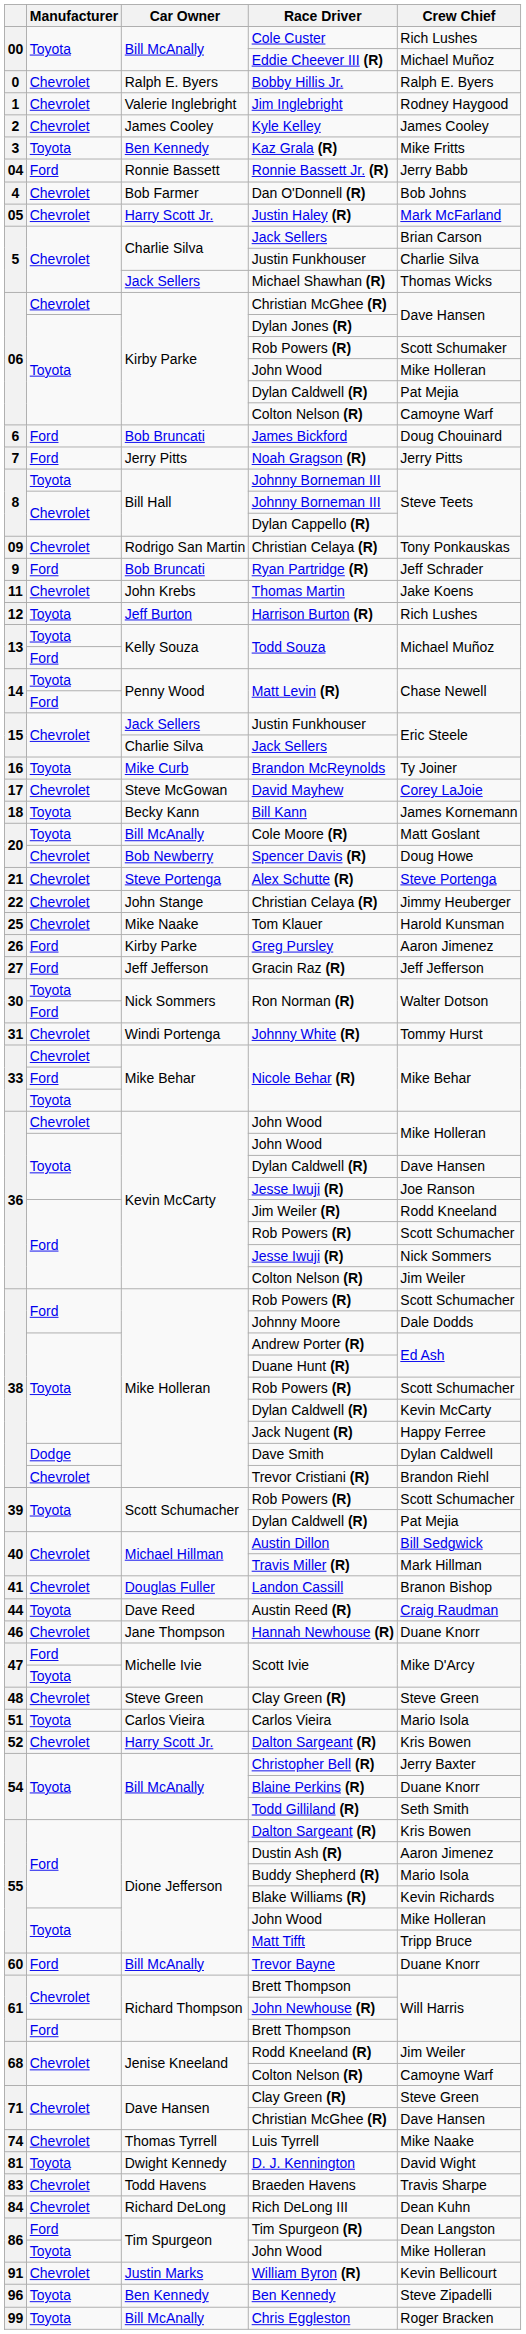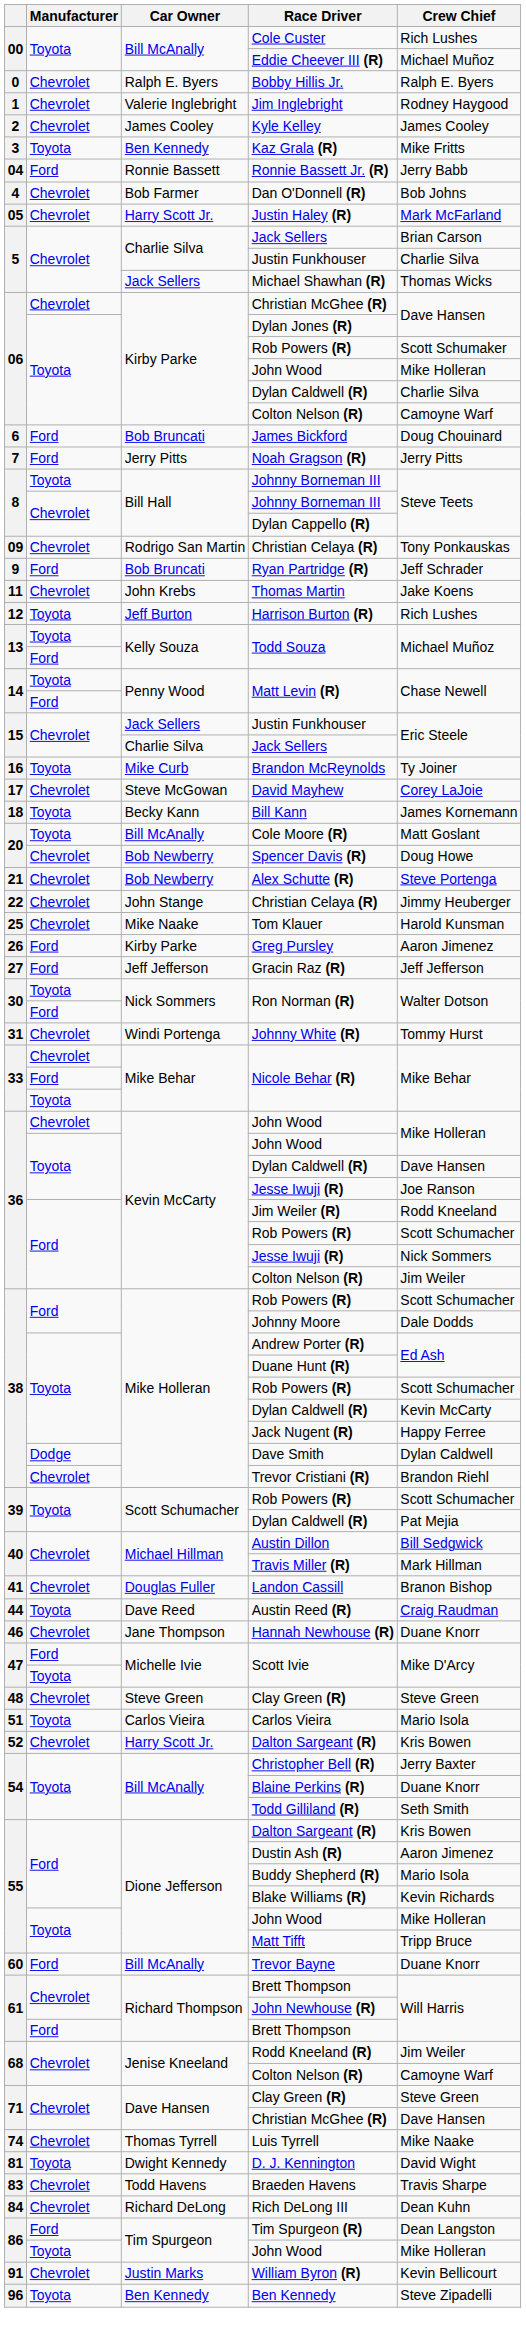 <table class="wikitable" style="font-size: 95%;">
 <tr>
 <th></th>
 <th>Manufacturer</th>
 <th>Car Owner</th>
 <th>Race Driver</th>
 <th>Crew Chief</th>
 </tr>
 <tr>
 <th rowspan=2>00</th>
 <td rowspan=2><a href='#'>Toyota</a></td>
 <td rowspan=2><a href='#'>Bill McAnally</a></td>
 <td><a href='#'>Cole Custer</a> <small></small></td>
 <td>Rich Lushes</td>
 </tr>
 <tr>
 <td><a href='#'>Eddie Cheever III</a> <strong>(R)</strong> <small></small></td>
 <td>Michael Muñoz</td>
 </tr>
 <tr>
 <th>0</th>
 <td><a href='#'>Chevrolet</a></td>
 <td>Ralph E. Byers</td>
 <td><a href='#'>Bobby Hillis Jr.</a> <small></small></td>
 <td>Ralph E. Byers</td>
 </tr>
 <tr>
 <th>1</th>
 <td><a href='#'>Chevrolet</a></td>
 <td>Valerie Inglebright</td>
 <td><a href='#'>Jim Inglebright</a> <small></small></td>
 <td>Rodney Haygood</td>
 </tr>
 <tr>
 <th>2</th>
 <td><a href='#'>Chevrolet</a></td>
 <td>James Cooley</td>
 <td><a href='#'>Kyle Kelley</a> <small></small></td>
 <td>James Cooley</td>
 </tr>
 <tr>
 <th>3</th>
 <td><a href='#'>Toyota</a></td>
 <td><a href='#'>Ben Kennedy</a></td>
 <td><a href='#'>Kaz Grala</a> <strong>(R)</strong> <small></small></td>
 <td>Mike Fritts</td>
 </tr>
 <tr>
 <th>04</th>
 <td><a href='#'>Ford</a></td>
 <td>Ronnie Bassett</td>
 <td><a href='#'>Ronnie Bassett Jr.</a> <strong>(R)</strong> <small></small></td>
 <td>Jerry Babb</td>
 </tr>
 <tr>
 <th>4</th>
 <td><a href='#'>Chevrolet</a></td>
 <td>Bob Farmer</td>
 <td>Dan O'Donnell <strong>(R)</strong> <small></small></td>
 <td>Bob Johns</td>
 </tr>
 <tr>
 <th>05</th>
 <td><a href='#'>Chevrolet</a></td>
 <td><a href='#'>Harry Scott Jr.</a></td>
 <td><a href='#'>Justin Haley</a> <strong>(R)</strong> <small></small></td>
 <td><a href='#'>Mark McFarland</a></td>
 </tr>
 <tr>
 <th rowspan=3>5</th>
 <td rowspan=3><a href='#'>Chevrolet</a></td>
 <td rowspan=2>Charlie Silva</td>
 <td><a href='#'>Jack Sellers</a> <small></small></td>
 <td>Brian Carson</td>
 </tr>
 <tr>
 <td>Justin Funkhouser <small></small></td>
 <td>Charlie Silva</td>
 </tr>
 <tr>
 <td><a href='#'>Jack Sellers</a></td>
 <td>Michael Shawhan <strong>(R)</strong> <small></small></td>
 <td>Thomas Wicks</td>
 </tr>
 <tr>
 <th rowspan=6>06</th>
 <td><a href='#'>Chevrolet</a> <small></small></td>
 <td rowspan=6>Kirby Parke</td>
 <td>Christian McGhee <strong>(R)</strong> <small></small></td>
 <td rowspan=2>Dave Hansen</td>
 </tr>
 <tr>
 <td rowspan=5><a href='#'>Toyota</a> <small></small></td>
 <td>Dylan Jones <strong>(R)</strong> <small></small></td>
 </tr>
 <tr>
 <td>Rob Powers <strong>(R)</strong> <small></small></td>
 <td>Scott Schumaker</td>
 </tr>
 <tr>
 <td>John Wood <small></small></td>
 <td>Mike Holleran</td>
 </tr>
 <tr>
 <td>Dylan Caldwell <strong>(R)</strong> <small></small></td>
-<td>Pat Mejia</td>
+<td>Charlie Silva</td>
 </tr>
 <tr>
 <td>Colton Nelson <strong>(R)</strong> <small></small></td>
 <td>Camoyne Warf</td>
 </tr>
 <tr>
 <th>6</th>
 <td><a href='#'>Ford</a></td>
 <td><a href='#'>Bob Bruncati</a></td>
 <td><a href='#'>James Bickford</a></td>
 <td>Doug Chouinard</td>
 </tr>
 <tr>
 <th>7</th>
 <td><a href='#'>Ford</a></td>
 <td>Jerry Pitts</td>
 <td><a href='#'>Noah Gragson</a> <strong>(R)</strong></td>
 <td>Jerry Pitts</td>
 </tr>
 <tr>
 <th rowspan=3>8</th>
 <td><a href='#'>Toyota</a> <small></small></td>
 <td rowspan=3>Bill Hall</td>
 <td><a href='#'>Johnny Borneman III</a> <small></small></td>
 <td rowspan=3>Steve Teets</td>
 </tr>
 <tr>
 <td rowspan=2><a href='#'>Chevrolet</a> <small></small></td>
 <td><a href='#'>Johnny Borneman III</a> <small></small></td>
 </tr>
 <tr>
 <td>Dylan Cappello <strong>(R)</strong> <small></small></td>
 </tr>
 <tr>
 <th>09</th>
 <td><a href='#'>Chevrolet</a></td>
 <td>Rodrigo San Martin</td>
 <td>Christian Celaya <strong>(R)</strong> <small></small></td>
 <td>Tony Ponkauskas</td>
 </tr>
 <tr>
 <th>9</th>
 <td><a href='#'>Ford</a></td>
 <td><a href='#'>Bob Bruncati</a></td>
 <td><a href='#'>Ryan Partridge</a> <strong>(R)</strong></td>
 <td>Jeff Schrader</td>
 </tr>
 <tr>
 <th>11</th>
 <td><a href='#'>Chevrolet</a></td>
 <td>John Krebs</td>
 <td><a href='#'>Thomas Martin</a> <small></small></td>
 <td>Jake Koens</td>
 </tr>
 <tr>
 <th>12</th>
 <td><a href='#'>Toyota</a></td>
 <td><a href='#'>Jeff Burton</a></td>
 <td><a href='#'>Harrison Burton</a> <strong>(R)</strong> <small></small></td>
 <td>Rich Lushes</td>
 </tr>
 <tr>
 <th rowspan=2>13</th>
 <td><a href='#'>Toyota</a> <small></small></td>
 <td rowspan=2>Kelly Souza</td>
 <td rowspan=2><a href='#'>Todd Souza</a> <small></small></td>
 <td rowspan=2>Michael Muñoz</td>
 </tr>
 <tr>
 <td><a href='#'>Ford</a> <small></small></td>
 </tr>
 <tr>
 <th rowspan=2>14</th>
 <td><a href='#'>Toyota</a> <small></small></td>
 <td rowspan=2>Penny Wood</td>
 <td rowspan=2><a href='#'>Matt Levin</a> <strong>(R)</strong></td>
 <td rowspan=2>Chase Newell</td>
 </tr>
 <tr>
 <td><a href='#'>Ford</a> <small></small></td>
 </tr>
 <tr>
 <th rowspan=2>15</th>
 <td rowspan=2><a href='#'>Chevrolet</a></td>
 <td><a href='#'>Jack Sellers</a></td>
 <td>Justin Funkhouser <small></small></td>
 <td rowspan=2>Eric Steele</td>
 </tr>
 <tr>
 <td>Charlie Silva</td>
 <td><a href='#'>Jack Sellers</a> <small></small></td>
 </tr>
 <tr>
 <th>16</th>
 <td><a href='#'>Toyota</a></td>
 <td><a href='#'>Mike Curb</a></td>
 <td><a href='#'>Brandon McReynolds</a></td>
 <td>Ty Joiner</td>
 </tr>
 <tr>
 <th>17</th>
 <td><a href='#'>Chevrolet</a></td>
 <td>Steve McGowan</td>
 <td><a href='#'>David Mayhew</a></td>
 <td><a href='#'>Corey LaJoie</a></td>
 </tr>
 <tr>
 <th>18</th>
 <td><a href='#'>Toyota</a></td>
 <td>Becky Kann</td>
 <td><a href='#'>Bill Kann</a> <small></small></td>
 <td>James Kornemann</td>
 </tr>
 <tr>
 <th rowspan=2>20</th>
 <td><a href='#'>Toyota</a> <small></small></td>
 <td><a href='#'>Bill McAnally</a></td>
 <td>Cole Moore <strong>(R)</strong> <small></small></td>
 <td>Matt Goslant</td>
 </tr>
 <tr>
 <td><a href='#'>Chevrolet</a> <small></small></td>
 <td><a href='#'>Bob Newberry</a></td>
 <td><a href='#'>Spencer Davis</a> <strong>(R)</strong> <small></small></td>
 <td>Doug Howe</td>
 </tr>
 <tr>
 <th>21</th>
 <td><a href='#'>Chevrolet</a></td>
-<td><a href='#'>Steve Portenga</a></td>
+<td><a href='#'>Bob Newberry</a></td>
 <td><a href='#'>Alex Schutte</a> <strong>(R)</strong></td>
 <td><a href='#'>Steve Portenga</a></td>
 </tr>
 <tr>
 <th>22</th>
 <td><a href='#'>Chevrolet</a></td>
 <td>John Stange</td>
 <td>Christian Celaya <strong>(R)</strong> <small></small></td>
 <td>Jimmy Heuberger</td>
 </tr>
 <tr>
 <th>25</th>
 <td><a href='#'>Chevrolet</a></td>
 <td>Mike Naake</td>
 <td>Tom Klauer <small></small></td>
 <td>Harold Kunsman</td>
 </tr>
 <tr>
 <th>26</th>
 <td><a href='#'>Ford</a></td>
 <td>Kirby Parke</td>
 <td><a href='#'>Greg Pursley</a> <small></small></td>
 <td>Aaron Jimenez</td>
 </tr>
 <tr>
 <th>27</th>
 <td><a href='#'>Ford</a></td>
 <td>Jeff Jefferson</td>
 <td>Gracin Raz <strong>(R)</strong></td>
 <td>Jeff Jefferson</td>
 </tr>
 <tr>
 <th rowspan=2>30</th>
 <td><a href='#'>Toyota</a> <small></small></td>
 <td rowspan=2>Nick Sommers</td>
 <td rowspan=2>Ron Norman <strong>(R)</strong></td>
 <td rowspan=2>Walter Dotson</td>
 </tr>
 <tr>
 <td><a href='#'>Ford</a> <small></small></td>
 </tr>
 <tr>
 <th>31</th>
 <td><a href='#'>Chevrolet</a></td>
 <td>Windi Portenga</td>
 <td><a href='#'>Johnny White</a> <strong>(R)</strong></td>
 <td>Tommy Hurst</td>
 </tr>
 <tr>
 <th rowspan=3>33</th>
 <td><a href='#'>Chevrolet</a> <small></small></td>
 <td rowspan=3>Mike Behar</td>
 <td rowspan=3><a href='#'>Nicole Behar</a> <strong>(R)</strong></td>
 <td rowspan=3>Mike Behar</td>
 </tr>
 <tr>
 <td><a href='#'>Ford</a> <small></small></td>
 </tr>
 <tr>
 <td><a href='#'>Toyota</a> <small></small></td>
 </tr>
 <tr>
 <th rowspan=8>36</th>
 <td><a href='#'>Chevrolet</a> <small></small></td>
 <td rowspan=8>Kevin McCarty</td>
 <td>John Wood <small></small></td>
 <td rowspan=2>Mike Holleran</td>
 </tr>
 <tr>
 <td rowspan=3><a href='#'>Toyota</a> <small></small></td>
 <td>John Wood <small></small></td>
 </tr>
 <tr>
 <td>Dylan Caldwell <strong>(R)</strong> <small></small></td>
 <td>Dave Hansen</td>
 </tr>
 <tr>
 <td><a href='#'>Jesse Iwuji</a> <strong>(R)</strong> <small></small></td>
 <td>Joe Ranson</td>
 </tr>
 <tr>
 <td rowspan=4><a href='#'>Ford</a> <small></small></td>
 <td>Jim Weiler <strong>(R)</strong> <small></small></td>
 <td>Rodd Kneeland</td>
 </tr>
 <tr>
 <td>Rob Powers <strong>(R)</strong> <small></small></td>
 <td>Scott Schumacher</td>
 </tr>
 <tr>
 <td><a href='#'>Jesse Iwuji</a> <strong>(R)</strong> <small></small></td>
 <td>Nick Sommers</td>
 </tr>
 <tr>
 <td>Colton Nelson <strong>(R)</strong> <small></small></td>
 <td>Jim Weiler</td>
 </tr>
 <tr>
 <th rowspan=9>38</th>
 <td rowspan=2><a href='#'>Ford</a> <small></small></td>
 <td rowspan=9>Mike Holleran</td>
 <td>Rob Powers <strong>(R)</strong> <small></small></td>
 <td>Scott Schumacher</td>
 </tr>
 <tr>
 <td>Johnny Moore <small></small></td>
 <td>Dale Dodds</td>
 </tr>
 <tr>
 <td rowspan=5><a href='#'>Toyota</a> <small></small></td>
 <td>Andrew Porter <strong>(R)</strong> <small></small></td>
 <td rowspan=2><a href='#'>Ed Ash</a></td>
 </tr>
 <tr>
 <td>Duane Hunt <strong>(R)</strong> <small></small></td>
 </tr>
 <tr>
 <td>Rob Powers <strong>(R)</strong> <small></small></td>
 <td>Scott Schumacher</td>
 </tr>
 <tr>
 <td>Dylan Caldwell <strong>(R)</strong> <small></small></td>
 <td>Kevin McCarty</td>
 </tr>
 <tr>
 <td>Jack Nugent <strong>(R)</strong> <small></small></td>
 <td>Happy Ferree</td>
 </tr>
 <tr>
 <td><a href='#'>Dodge</a> <small></small></td>
 <td>Dave Smith <small></small></td>
 <td>Dylan Caldwell</td>
 </tr>
 <tr>
 <td><a href='#'>Chevrolet</a> <small></small></td>
 <td>Trevor Cristiani <strong>(R)</strong> <small></small></td>
 <td>Brandon Riehl</td>
 </tr>
 <tr>
 <th rowspan=2>39</th>
 <td rowspan=2><a href='#'>Toyota</a></td>
 <td rowspan=2>Scott Schumacher</td>
 <td>Rob Powers <strong>(R)</strong> <small></small></td>
 <td>Scott Schumacher</td>
 </tr>
 <tr>
 <td>Dylan Caldwell <strong>(R)</strong> <small></small></td>
 <td>Pat Mejia</td>
 </tr>
 <tr>
 <th rowspan=2>40</th>
 <td rowspan=2><a href='#'>Chevrolet</a></td>
 <td rowspan=2><a href='#'>Michael Hillman</a></td>
 <td><a href='#'>Austin Dillon</a> <small></small></td>
 <td><a href='#'>Bill Sedgwick</a></td>
 </tr>
 <tr>
 <td><a href='#'>Travis Miller</a> <strong>(R)</strong> <small></small></td>
 <td>Mark Hillman</td>
 </tr>
 <tr>
 <th>41</th>
 <td><a href='#'>Chevrolet</a></td>
 <td><a href='#'>Douglas Fuller</a></td>
 <td><a href='#'>Landon Cassill</a> <small></small></td>
 <td>Branon Bishop</td>
 </tr>
 <tr>
 <th>44</th>
 <td><a href='#'>Toyota</a></td>
 <td>Dave Reed</td>
 <td>Austin Reed <strong>(R)</strong> <small></small></td>
 <td><a href='#'>Craig Raudman</a></td>
 </tr>
 <tr>
 <th>46</th>
 <td><a href='#'>Chevrolet</a></td>
 <td>Jane Thompson</td>
 <td><a href='#'>Hannah Newhouse</a> <strong>(R)</strong> <small></small></td>
 <td>Duane Knorr</td>
 </tr>
 <tr>
 <th rowspan=2>47</th>
 <td><a href='#'>Ford</a> <small></small></td>
 <td rowspan=2>Michelle Ivie</td>
 <td rowspan=2>Scott Ivie <small></small></td>
 <td rowspan=2>Mike D'Arcy</td>
 </tr>
 <tr>
 <td><a href='#'>Toyota</a> <small></small></td>
 </tr>
 <tr>
 <th>48</th>
 <td><a href='#'>Chevrolet</a></td>
 <td>Steve Green</td>
 <td>Clay Green <strong>(R)</strong> <small></small></td>
 <td>Steve Green</td>
 </tr>
 <tr>
 <th>51</th>
 <td><a href='#'>Toyota</a></td>
 <td>Carlos Vieira</td>
 <td>Carlos Vieira <small></small></td>
 <td>Mario Isola</td>
 </tr>
 <tr>
 <th>52</th>
 <td><a href='#'>Chevrolet</a></td>
 <td><a href='#'>Harry Scott Jr.</a></td>
 <td><a href='#'>Dalton Sargeant</a> <strong>(R)</strong> <small></small></td>
 <td>Kris Bowen</td>
 </tr>
 <tr>
 <th rowspan=3>54</th>
 <td rowspan=3><a href='#'>Toyota</a></td>
 <td rowspan=3><a href='#'>Bill McAnally</a></td>
 <td><a href='#'>Christopher Bell</a> <strong>(R)</strong> <small></small></td>
 <td>Jerry Baxter</td>
 </tr>
 <tr>
 <td><a href='#'>Blaine Perkins</a> <strong>(R)</strong> <small></small></td>
 <td>Duane Knorr</td>
 </tr>
 <tr>
 <td><a href='#'>Todd Gilliland</a> <strong>(R)</strong> <small></small></td>
 <td>Seth Smith</td>
 </tr>
 <tr>
 <th rowspan=6>55</th>
 <td rowspan=4><a href='#'>Ford</a> <small></small></td>
 <td rowspan=6>Dione Jefferson</td>
 <td><a href='#'>Dalton Sargeant</a> <strong>(R)</strong> <small></small></td>
 <td>Kris Bowen</td>
 </tr>
 <tr>
 <td>Dustin Ash <strong>(R)</strong> <small></small></td>
 <td>Aaron Jimenez</td>
 </tr>
 <tr>
 <td>Buddy Shepherd <strong>(R)</strong> <small></small></td>
 <td>Mario Isola</td>
 </tr>
 <tr>
 <td>Blake Williams <strong>(R)</strong> <small></small></td>
 <td>Kevin Richards</td>
 </tr>
 <tr>
 <td rowspan=2><a href='#'>Toyota</a> <small></small></td>
 <td>John Wood <small></small></td>
 <td>Mike Holleran</td>
 </tr>
 <tr>
 <td><a href='#'>Matt Tifft</a> <small></small></td>
 <td>Tripp Bruce</td>
 </tr>
 <tr>
 <th>60</th>
 <td><a href='#'>Ford</a></td>
 <td><a href='#'>Bill McAnally</a></td>
 <td><a href='#'>Trevor Bayne</a> <small></small></td>
 <td>Duane Knorr</td>
 </tr>
 <tr>
 <th rowspan=3>61</th>
 <td rowspan=2><a href='#'>Chevrolet</a> <small></small></td>
 <td rowspan=3>Richard Thompson</td>
 <td>Brett Thompson <small></small></td>
 <td rowspan=3>Will Harris</td>
 </tr>
 <tr>
 <td><a href='#'>John Newhouse</a> <strong>(R)</strong> <small></small></td>
 </tr>
 <tr>
 <td><a href='#'>Ford</a> <small></small></td>
 <td>Brett Thompson <small></small></td>
 </tr>
 <tr>
 <th rowspan=2>68</th>
 <td rowspan=2><a href='#'>Chevrolet</a></td>
 <td rowspan=2>Jenise Kneeland</td>
 <td>Rodd Kneeland <strong>(R)</strong> <small></small></td>
 <td>Jim Weiler</td>
 </tr>
 <tr>
 <td>Colton Nelson <strong>(R)</strong> <small></small></td>
 <td>Camoyne Warf</td>
 </tr>
 <tr>
 <th rowspan=2>71</th>
 <td rowspan=2><a href='#'>Chevrolet</a></td>
 <td rowspan=2>Dave Hansen</td>
 <td>Clay Green <strong>(R)</strong> <small></small></td>
 <td>Steve Green</td>
 </tr>
 <tr>
 <td>Christian McGhee <strong>(R)</strong> <small></small></td>
 <td>Dave Hansen</td>
 </tr>
 <tr>
 <th>74</th>
 <td><a href='#'>Chevrolet</a></td>
 <td>Thomas Tyrrell</td>
 <td>Luis Tyrrell <small></small></td>
 <td>Mike Naake</td>
 </tr>
 <tr>
 <th>81</th>
 <td><a href='#'>Toyota</a></td>
 <td>Dwight Kennedy</td>
 <td><a href='#'>D. J. Kennington</a> <small></small></td>
 <td>David Wight</td>
 </tr>
 <tr>
 <th>83</th>
 <td><a href='#'>Chevrolet</a></td>
 <td>Todd Havens</td>
 <td>Braeden Havens <small></small></td>
 <td>Travis Sharpe</td>
 </tr>
 <tr>
 <th>84</th>
 <td><a href='#'>Chevrolet</a></td>
 <td>Richard DeLong</td>
 <td>Rich DeLong III <small></small></td>
 <td>Dean Kuhn</td>
 </tr>
 <tr>
 <th rowspan=2>86</th>
 <td><a href='#'>Ford</a> <small></small></td>
 <td rowspan=2>Tim Spurgeon</td>
 <td>Tim Spurgeon <strong>(R)</strong> <small></small></td>
 <td>Dean Langston</td>
 </tr>
 <tr>
 <td><a href='#'>Toyota</a> <small></small></td>
 <td>John Wood <small></small></td>
 <td>Mike Holleran</td>
 </tr>
 <tr>
 <th>91</th>
 <td><a href='#'>Chevrolet</a></td>
 <td><a href='#'>Justin Marks</a></td>
 <td><a href='#'>William Byron</a> <strong>(R)</strong> <small></small></td>
 <td>Kevin Bellicourt</td>
 </tr>
 <tr>
 <th>96</th>
 <td><a href='#'>Toyota</a></td>
 <td><a href='#'>Ben Kennedy</a></td>
 <td><a href='#'>Ben Kennedy</a> <small></small></td>
 <td>Steve Zipadelli</td>
 </tr>
-<tr>
-<th>99</th>
-<td><a href='#'>Toyota</a></td>
-<td><a href='#'>Bill McAnally</a></td>
-<td><a href='#'>Chris Eggleston</a></td>
-<td>Roger Bracken</td>
-</tr>
 </table>
